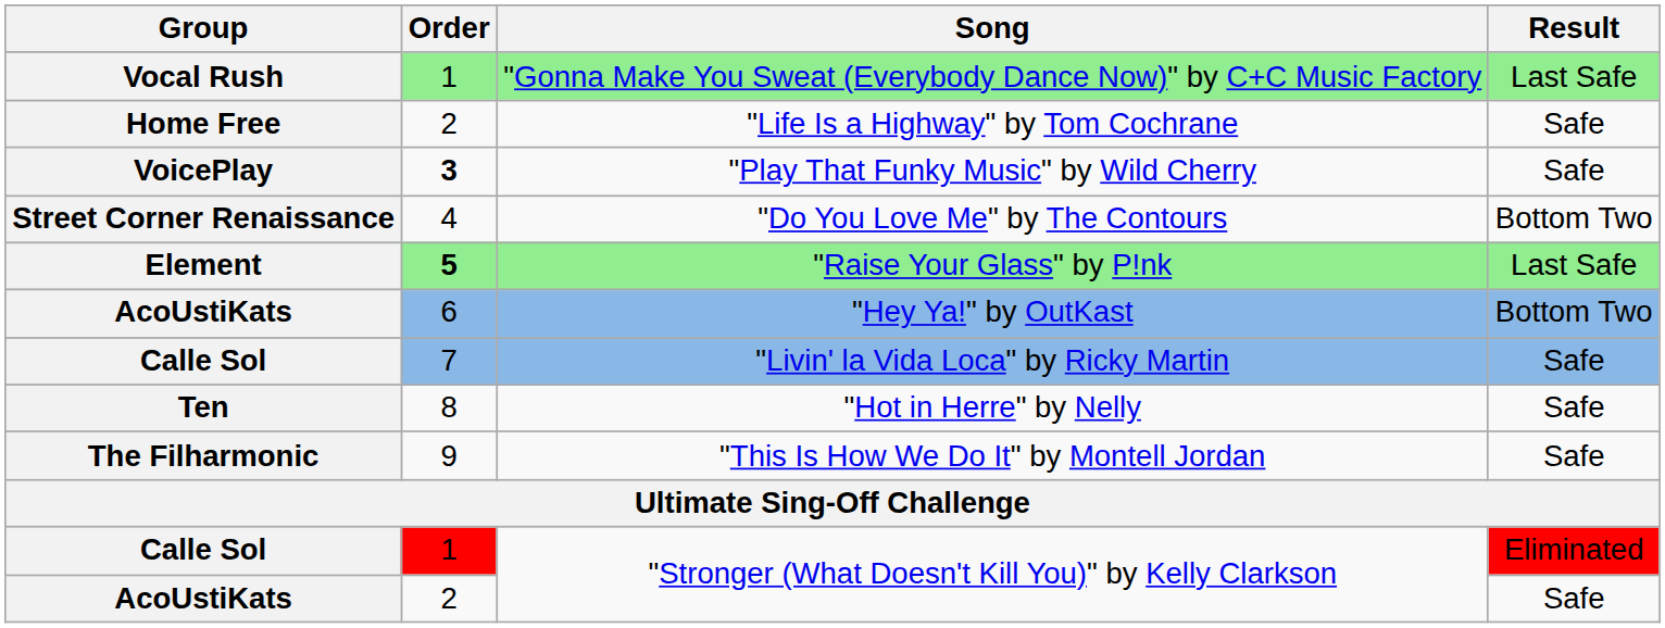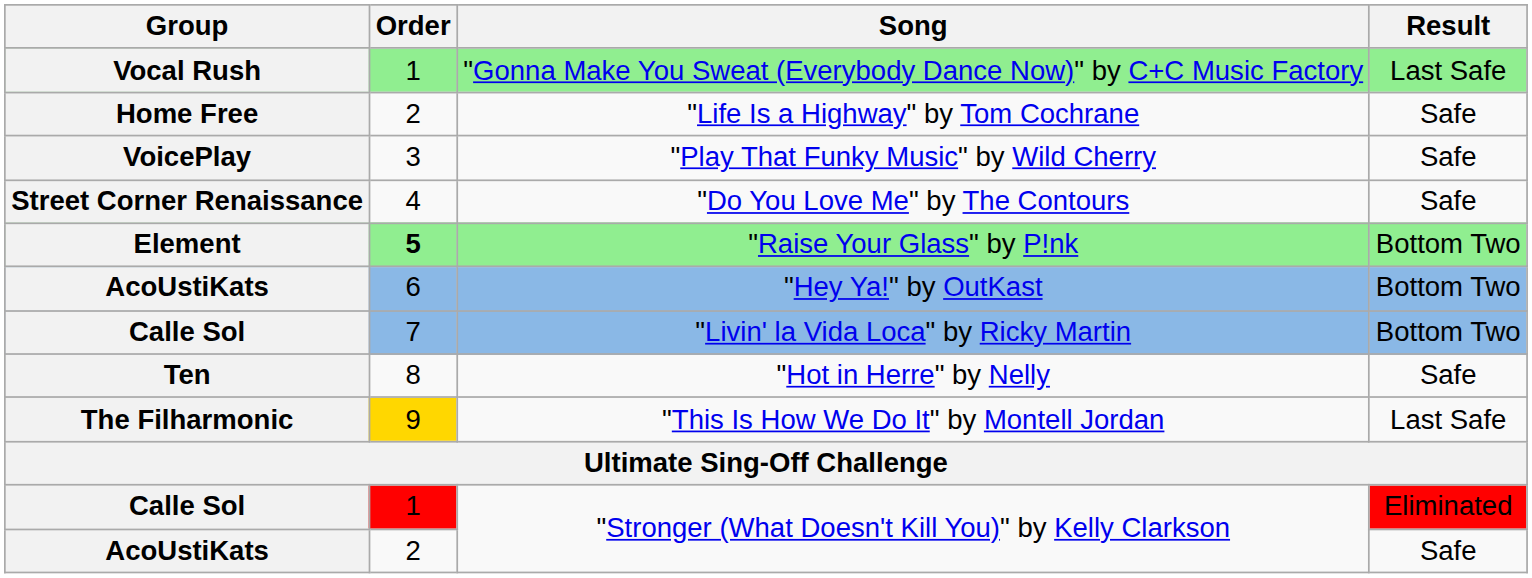 <table class="wikitable plainrowheaders" style="text-align:center;">
 <tr>
 <th scope="col">Group</th>
 <th scope="col">Order</th>
 <th scope="col">Song</th>
 <th scope="col">Result</th>
 </tr>
 <tr bgcolor="lightgreen">
 <th scope="row">Vocal Rush</th>
 <td>1</td>
 <td>"<a href='#'>Gonna Make You Sweat (Everybody Dance Now)</a>" by <a href='#'>C+C Music Factory</a></td>
 <td>Last Safe</td>
 </tr>
 <tr>
 <th scope="row">Home Free</th>
 <td>2</td>
 <td>"<a href='#'>Life Is a Highway</a>" by <a href='#'>Tom Cochrane</a></td>
 <td>Safe</td>
 </tr>
 <tr>
 <th scope="row">VoicePlay</th>
-<td><strong>3</strong></td>
+<td>3</td>
 <td>"<a href='#'>Play That Funky Music</a>" by <a href='#'>Wild Cherry</a></td>
 <td>Safe</td>
 </tr>
 <tr>
 <th scope="row">Street Corner Renaissance</th>
 <td>4</td>
 <td>"<a href='#'>Do You Love Me</a>" by <a href='#'>The Contours</a></td>
-<td>Bottom Two</td>
+<td>Safe</td>
 </tr>
 <tr bgcolor="lightgreen">
 <th scope="row">Element</th>
 <td><strong>5</strong></td>
 <td>"<a href='#'>Raise Your Glass</a>" by <a href='#'>P!nk</a></td>
-<td>Last Safe</td>
+<td>Bottom Two</td>
 </tr>
 <tr bgcolor="8AB8E6">
 <th scope="row">AcoUstiKats</th>
 <td>6</td>
 <td>"<a href='#'>Hey Ya!</a>" by <a href='#'>OutKast</a></td>
 <td>Bottom Two</td>
 </tr>
 <tr bgcolor="8AB8E6">
 <th scope="row">Calle Sol</th>
 <td>7</td>
 <td>"<a href='#'>Livin' la Vida Loca</a>" by <a href='#'>Ricky Martin</a></td>
-<td>Safe</td>
+<td>Bottom Two</td>
 </tr>
 <tr>
 <th scope="row">Ten</th>
 <td>8</td>
 <td>"<a href='#'>Hot in Herre</a>" by <a href='#'>Nelly</a></td>
 <td>Safe</td>
 </tr>
 <tr>
 <th scope="row">The Filharmonic</th>
-<td>9</td>
+<td style="background: gold;">9</td>
 <td>"<a href='#'>This Is How We Do It</a>" by <a href='#'>Montell Jordan</a></td>
-<td>Safe</td>
+<td>Last Safe</td>
 </tr>
 <tr>
 <th scope="col" colspan="6">Ultimate Sing-Off Challenge</th>
 </tr>
 <tr>
 <th scope="row">Calle Sol</th>
 <td bgcolor="red">1</td>
 <td rowspan="2">"<a href='#'>Stronger (What Doesn't Kill You)</a>" by <a href='#'>Kelly Clarkson</a></td>
 <td bgcolor="red">Eliminated</td>
 </tr>
 <tr>
 <th scope="row">AcoUstiKats</th>
 <td>2</td>
 <td>Safe</td>
 </tr>
 </table>
